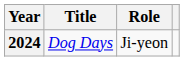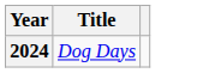 <table class="wikitable plainrowheaders sortable">
 <tr>
 <th scope="col">Year</th>
 <th scope="col">Title</th>
-<th scope="col">Role</th>
 <th scope="col" class="unsortable"></th>
 </tr>
 <tr>
 <th scope="row">2024</th>
 <td><em><a href='#'>Dog Days</a></em></td>
-<td>Ji-yeon</td>
 <td style="text-align:center"></td>
 </tr>
 </table>
